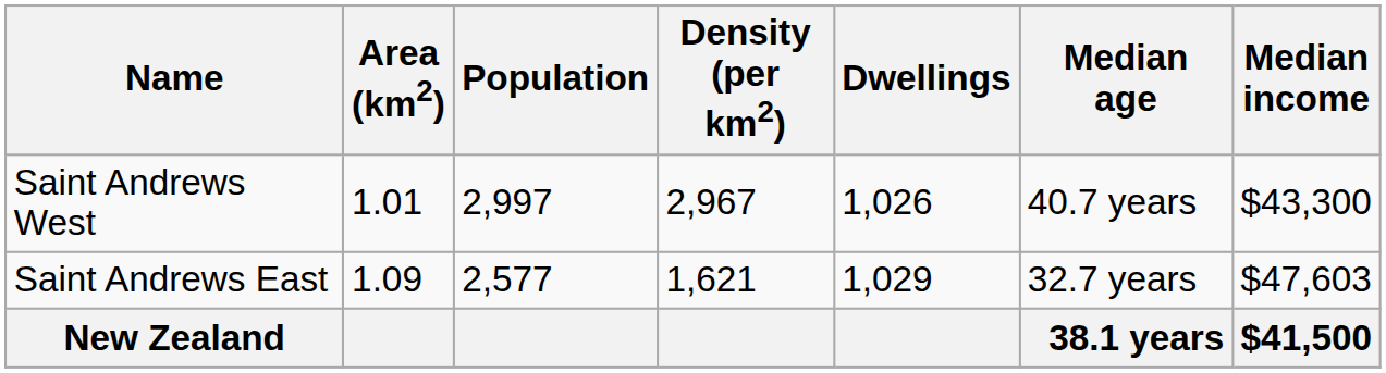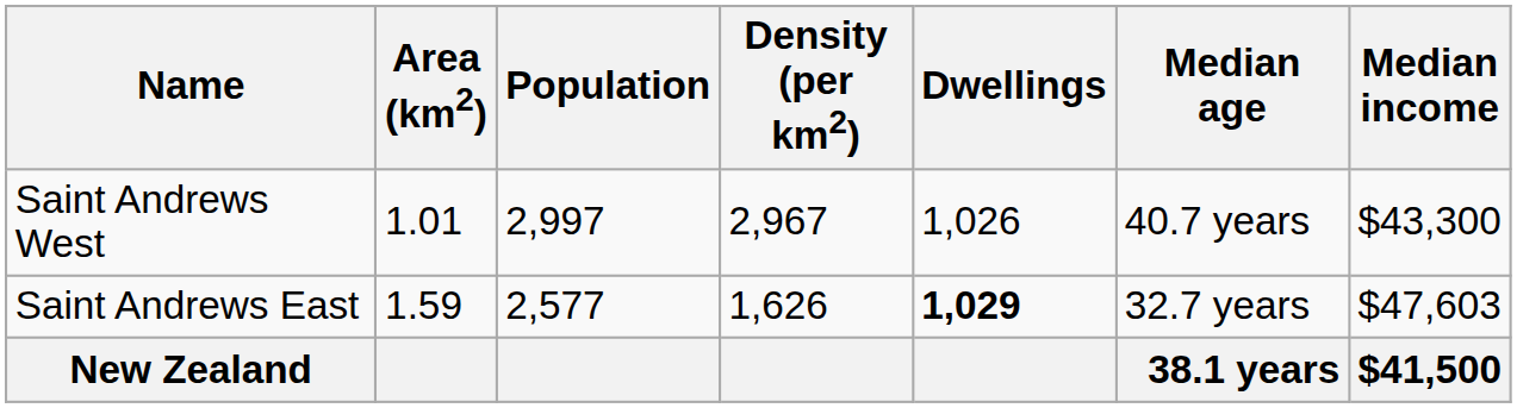 <table class="wikitable defaultright col1left">
 <tr>
 <th>Name</th>
 <th>Area<br>(km<sup>2</sup>)</th>
 <th>Population</th>
 <th>Density<br>(per km<sup>2</sup>)</th>
 <th>Dwellings</th>
 <th>Median age</th>
 <th>Median<br>income</th>
 </tr>
 <tr>
 <td>Saint Andrews West</td>
 <td>1.01</td>
 <td>2,997</td>
 <td>2,967</td>
 <td>1,026</td>
 <td>40.7 years</td>
 <td>$43,300</td>
 </tr>
 <tr>
 <td>Saint Andrews East</td>
-<td>1.09</td>
+<td>1.59</td>
 <td>2,577</td>
-<td>1,621</td>
-<td>1,029</td>
+<td>1,626</td>
+<td><strong>1,029</strong></td>
 <td>32.7 years</td>
 <td>$47,603</td>
 </tr>
 <tr>
 <th>New Zealand</th>
 <th></th>
 <th></th>
 <th></th>
 <th></th>
 <th style="text-align:right;">38.1 years</th>
 <th style="text-align:right;">$41,500</th>
 </tr>
 </table>
